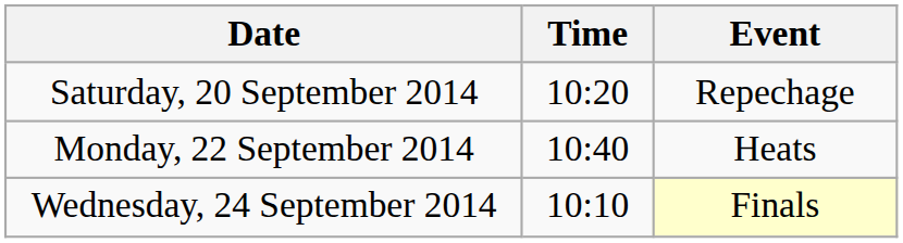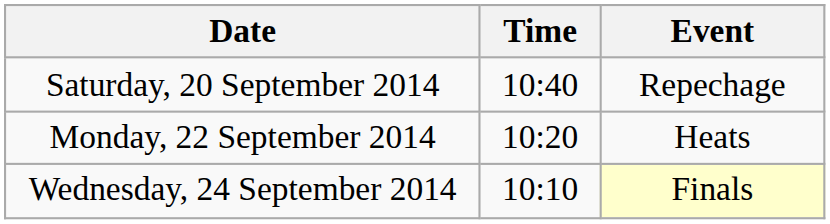 <table class = "wikitable" style="text-align:center;">
 <tr>
 <th width=220>Date</th>
 <th width=50>Time</th>
 <th width=100>Event</th>
 </tr>
 <tr>
 <td>Saturday, 20 September 2014</td>
-<td>10:20</td>
+<td>10:40</td>
 <td>Repechage</td>
 </tr>
 <tr>
 <td>Monday, 22 September 2014</td>
-<td>10:40</td>
+<td>10:20</td>
 <td>Heats</td>
 </tr>
 <tr>
 <td>Wednesday, 24 September 2014</td>
 <td>10:10</td>
 <td bgcolor=ffffcc>Finals</td>
 </tr>
 </table>
